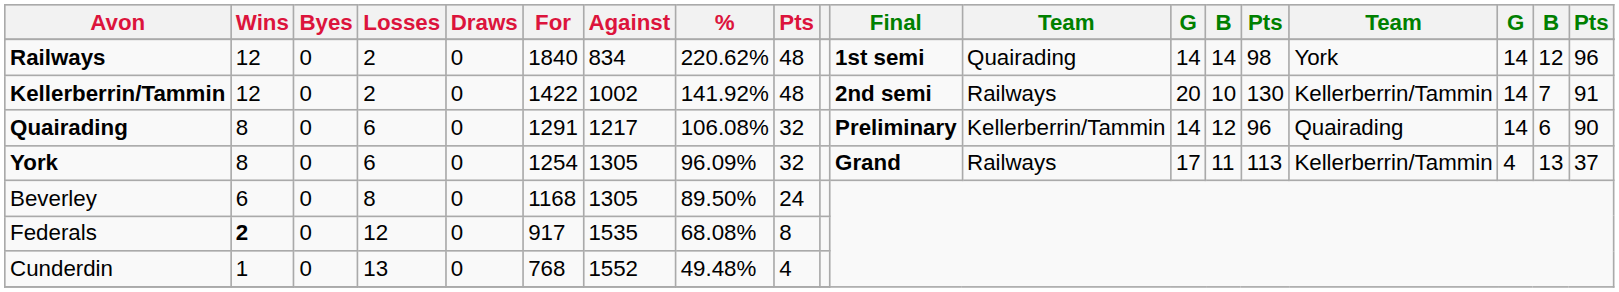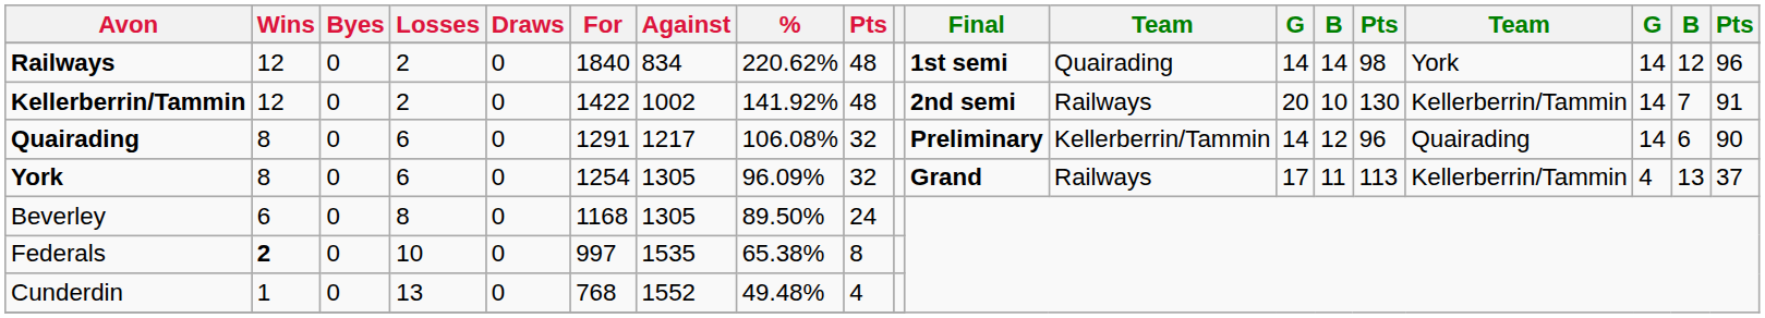 <table style="font-size: 85%; text-align: left;" class="wikitable">
 <tr>
 <th style="color:crimson">Avon</th>
 <th style="color:crimson">Wins</th>
 <th style="color:crimson">Byes</th>
 <th style="color:crimson">Losses</th>
 <th style="color:crimson">Draws</th>
 <th style="color:crimson">For</th>
 <th style="color:crimson">Against</th>
 <th style="color:crimson">%</th>
 <th style="color:crimson">Pts</th>
 <th></th>
 <th style="color:green">Final</th>
 <th style="color:green">Team</th>
 <th style="color:green">G</th>
 <th style="color:green">B</th>
 <th style="color:green">Pts</th>
 <th style="color:green">Team</th>
 <th style="color:green">G</th>
 <th style="color:green">B</th>
 <th style="color:green">Pts</th>
 </tr>
 <tr>
 </tr>
 <tr>
 </tr>
 <tr>
 <td><strong>	Railways	</strong></td>
 <td>12</td>
 <td>0</td>
 <td>2</td>
 <td>0</td>
 <td>1840</td>
 <td>834</td>
 <td>220.62%</td>
 <td>48</td>
 <td></td>
 <td><strong>1st semi</strong></td>
 <td>Quairading</td>
 <td>14</td>
 <td>14</td>
 <td>98</td>
 <td>York</td>
 <td>14</td>
 <td>12</td>
 <td>96</td>
 </tr>
 <tr>
 <td><strong>	Kellerberrin/Tammin	</strong></td>
 <td>12</td>
 <td>0</td>
 <td>2</td>
 <td>0</td>
 <td>1422</td>
 <td>1002</td>
 <td>141.92%</td>
 <td>48</td>
 <td></td>
 <td><strong>2nd semi</strong></td>
 <td>Railways</td>
 <td>20</td>
 <td>10</td>
 <td>130</td>
 <td>Kellerberrin/Tammin</td>
 <td>14</td>
 <td>7</td>
 <td>91</td>
 </tr>
 <tr ||>
 <td><strong>	Quairading	</strong></td>
 <td>8</td>
 <td>0</td>
 <td>6</td>
 <td>0</td>
 <td>1291</td>
 <td>1217</td>
 <td>106.08%</td>
 <td>32</td>
 <td></td>
 <td><strong>Preliminary</strong></td>
 <td>Kellerberrin/Tammin</td>
 <td>14</td>
 <td>12</td>
 <td>96</td>
 <td>Quairading</td>
 <td>14</td>
 <td>6</td>
 <td>90</td>
 </tr>
 <tr>
 <td><strong>	York	</strong></td>
 <td>8</td>
 <td>0</td>
 <td>6</td>
 <td>0</td>
 <td>1254</td>
 <td>1305</td>
 <td>96.09%</td>
 <td>32</td>
 <td></td>
 <td><strong>Grand</strong></td>
 <td>Railways</td>
 <td>17</td>
 <td>11</td>
 <td>113</td>
 <td>Kellerberrin/Tammin</td>
 <td>4</td>
 <td>13</td>
 <td>37</td>
 </tr>
 <tr>
 <td>Beverley</td>
 <td>6</td>
 <td>0</td>
 <td>8</td>
 <td>0</td>
 <td>1168</td>
 <td>1305</td>
 <td>89.50%</td>
 <td>24</td>
 <td></td>
 </tr>
 <tr>
 <td>Federals</td>
 <td><strong>2</strong></td>
 <td>0</td>
-<td>12</td>
+<td>10</td>
 <td>0</td>
-<td>917</td>
+<td>997</td>
 <td>1535</td>
-<td>68.08%</td>
+<td>65.38%</td>
 <td>8</td>
 <td></td>
 </tr>
 <tr>
 <td>Cunderdin</td>
 <td>1</td>
 <td>0</td>
 <td>13</td>
 <td>0</td>
 <td>768</td>
 <td>1552</td>
 <td>49.48%</td>
 <td>4</td>
 <td></td>
 </tr>
 <tr>
 </tr>
 </table>
